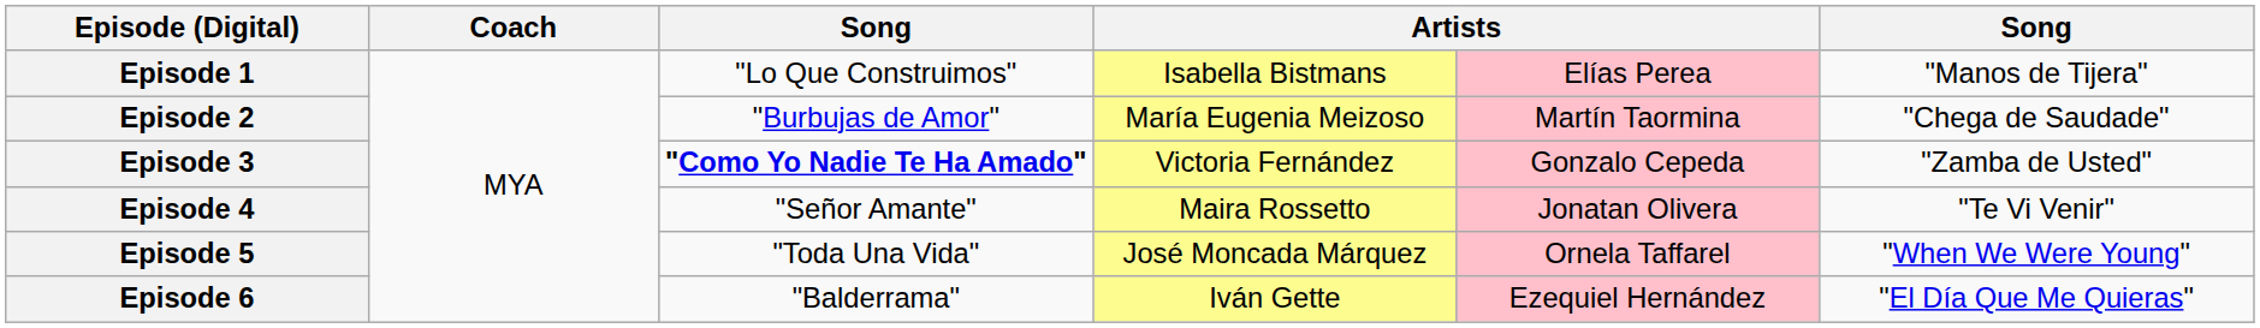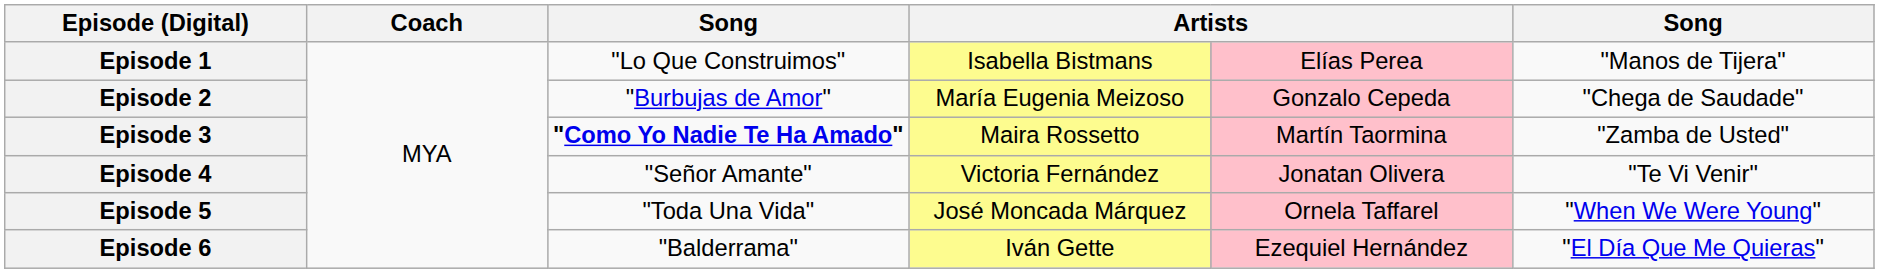 <table class="wikitable" style="text-align: center; width:100%">
 <tr>
 <th style="width:15%">Episode (Digital)</th>
 <th style="width:12%">Coach</th>
 <th style="width:18%">Song</th>
 <th style="width:30%" colspan="2">Artists</th>
 <th style="width:18%">Song</th>
 </tr>
 <tr>
 <th>Episode 1<br></th>
 <td rowspan="6">MYA</td>
 <td>"Lo Que Construimos"</td>
 <td style="background:#fdfc8f; width:15%">Isabella Bistmans</td>
 <td style="background:pink; width:15%">Elías Perea</td>
 <td>"Manos de Tijera"</td>
 </tr>
 <tr>
 <th>Episode 2<br></th>
 <td>"<a href='#'>Burbujas de Amor</a>"</td>
 <td style="background:#fdfc8f; width:15%">María Eugenia Meizoso</td>
-<td style="background:pink; width:15%">Martín Taormina</td>
+<td style="background:pink; width:15%">Gonzalo Cepeda</td>
 <td>"Chega de Saudade"</td>
 </tr>
 <tr>
 <th>Episode 3<br></th>
 <td><strong>"<a href='#'>Como Yo Nadie Te Ha Amado</a>"</strong></td>
-<td style="background:#fdfc8f; width:15%">Victoria Fernández</td>
-<td style="background:pink; width:15%">Gonzalo Cepeda</td>
+<td style="background:#fdfc8f; width:15%">Maira Rossetto</td>
+<td style="background:pink; width:15%">Martín Taormina</td>
 <td>"Zamba de Usted"</td>
 </tr>
 <tr>
 <th>Episode 4<br></th>
 <td>"Señor Amante"</td>
-<td style="background:#fdfc8f; width:15%">Maira Rossetto</td>
+<td style="background:#fdfc8f; width:15%">Victoria Fernández</td>
 <td style="background:pink; width:15%">Jonatan Olivera</td>
 <td>"Te Vi Venir"</td>
 </tr>
 <tr>
 <th>Episode 5<br></th>
 <td>"Toda Una Vida"</td>
 <td style="background:#fdfc8f; width:15%">José Moncada Márquez</td>
 <td style="background:pink; width:15%">Ornela Taffarel</td>
 <td>"<a href='#'>When We Were Young</a>"</td>
 </tr>
 <tr>
 <th>Episode 6<br></th>
 <td>"Balderrama"</td>
 <td style="background:#fdfc8f; width:15%">Iván Gette</td>
 <td style="background:pink; width:15%">Ezequiel Hernández</td>
 <td>"<a href='#'>El Día Que Me Quieras</a>"</td>
 </tr>
 </table>
